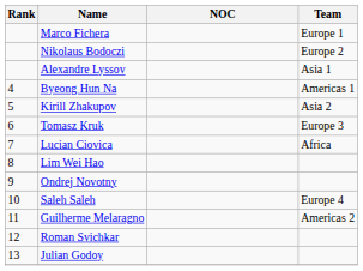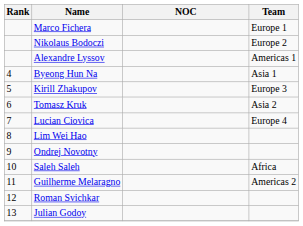 <table class = "wikitable">
 <tr>
 <th>Rank</th>
 <th>Name</th>
 <th width=200>NOC</th>
 <th>Team</th>
 </tr>
 <tr>
 <td></td>
 <td><a href='#'>Marco Fichera</a></td>
 <td></td>
 <td>Europe 1</td>
 </tr>
 <tr>
 <td></td>
 <td><a href='#'>Nikolaus Bodoczi</a></td>
 <td></td>
 <td>Europe 2</td>
 </tr>
 <tr>
 <td></td>
 <td><a href='#'>Alexandre Lyssov</a></td>
 <td></td>
-<td>Asia 1</td>
+<td>Americas 1</td>
 </tr>
 <tr>
 <td>4</td>
 <td><a href='#'>Byeong Hun Na</a></td>
 <td></td>
-<td>Americas 1</td>
+<td>Asia 1</td>
 </tr>
 <tr>
 <td>5</td>
 <td><a href='#'>Kirill Zhakupov</a></td>
 <td></td>
-<td>Asia 2</td>
+<td>Europe 3</td>
 </tr>
 <tr>
 <td>6</td>
 <td><a href='#'>Tomasz Kruk</a></td>
 <td></td>
-<td>Europe 3</td>
+<td>Asia 2</td>
 </tr>
 <tr>
 <td>7</td>
 <td><a href='#'>Lucian Ciovica</a></td>
 <td></td>
-<td>Africa</td>
+<td>Europe 4</td>
 </tr>
 <tr>
 <td>8</td>
 <td><a href='#'>Lim Wei Hao</a></td>
 <td></td>
 <td></td>
 </tr>
 <tr>
 <td>9</td>
 <td><a href='#'>Ondrej Novotny</a></td>
 <td></td>
 <td></td>
 </tr>
 <tr>
 <td>10</td>
 <td><a href='#'>Saleh Saleh</a></td>
 <td></td>
-<td>Europe 4</td>
+<td>Africa</td>
 </tr>
 <tr>
 <td>11</td>
 <td><a href='#'>Guilherme Melaragno</a></td>
 <td></td>
 <td>Americas 2</td>
 </tr>
 <tr>
 <td>12</td>
 <td><a href='#'>Roman Svichkar</a></td>
 <td></td>
 <td></td>
 </tr>
 <tr>
 <td>13</td>
 <td><a href='#'>Julian Godoy</a></td>
 <td></td>
 <td></td>
 </tr>
 <tr>
 </tr>
 </table>
